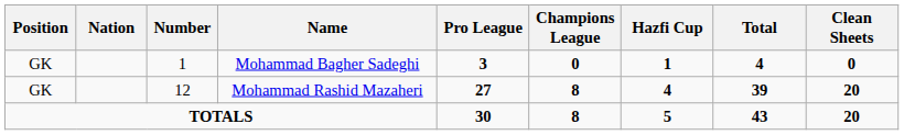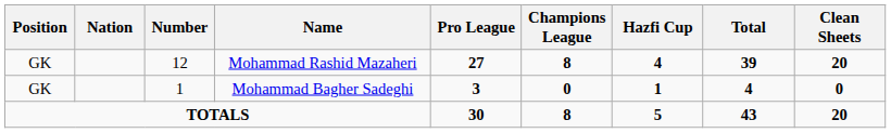 <table class="wikitable" style="font-size: 95%; text-align: center;">
 <tr>
 <th width=60>Position</th>
 <th width=60>Nation</th>
 <th width=60>Number</th>
 <th width=200>Name</th>
 <th width=80>Pro League</th>
 <th width=80>Champions League</th>
 <th width=80>Hazfi Cup</th>
 <th width=80>Total</th>
 <th width=80>Clean Sheets</th>
 </tr>
 <tr>
 <td>GK</td>
 <td></td>
+<td>12</td>
+<td><a href='#'>Mohammad Rashid Mazaheri</a></td>
+<td><strong>27</strong></td>
+<td><strong>8</strong></td>
+<td><strong>4</strong></td>
+<td><strong>39</strong></td>
+<td><strong>20</strong></td>
+</tr>
+<tr>
+<td>GK</td>
+<td></td>
 <td>1</td>
 <td><a href='#'>Mohammad Bagher Sadeghi</a></td>
 <td><strong>3</strong></td>
 <td><strong>0</strong></td>
 <td><strong>1</strong></td>
 <td><strong>4</strong></td>
 <td><strong>0</strong></td>
-</tr>
-<tr>
-<td>GK</td>
-<td></td>
-<td>12</td>
-<td><a href='#'>Mohammad Rashid Mazaheri</a></td>
-<td><strong>27</strong></td>
-<td><strong>8</strong></td>
-<td><strong>4</strong></td>
-<td><strong>39</strong></td>
-<td><strong>20</strong></td>
 </tr>
 <tr>
 <td colspan="4"><strong>TOTALS</strong></td>
 <td><strong>30</strong></td>
 <td><strong>8</strong></td>
 <td><strong>5</strong></td>
 <td><strong>43</strong></td>
 <td><strong>20</strong></td>
 </tr>
 </table>
